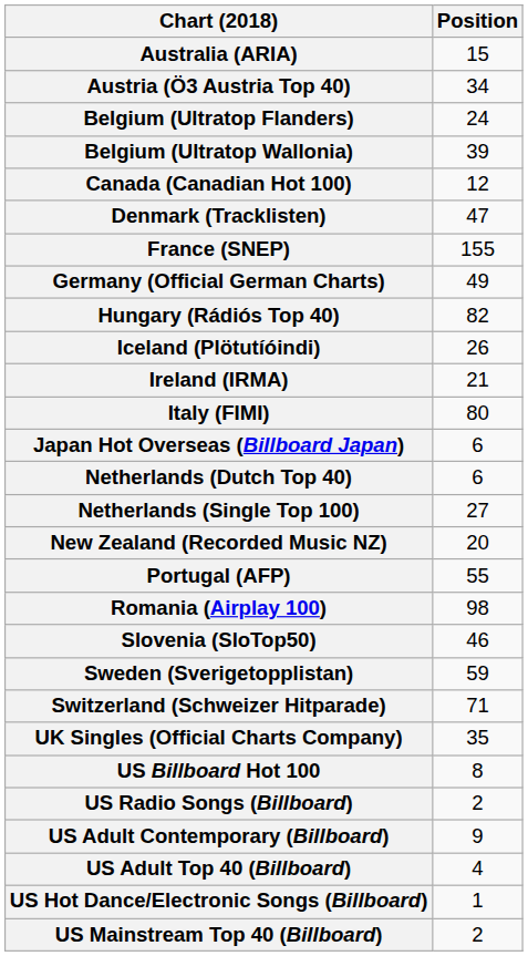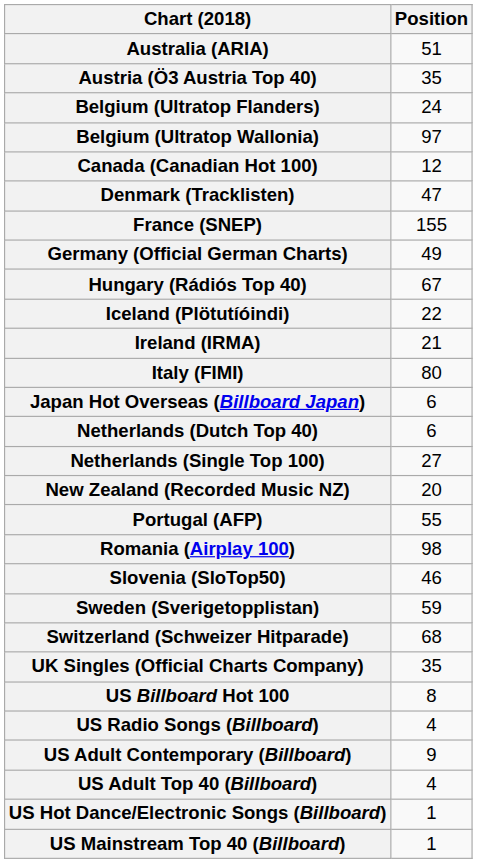 <table class="wikitable sortable plainrowheaders" style="text-align:center">
 <tr>
 <th scope="col">Chart (2018)</th>
 <th scope="col">Position</th>
 </tr>
 <tr>
 <th scope="row">Australia (ARIA)</th>
-<td>15</td>
+<td>51</td>
 </tr>
 <tr>
 <th scope="row">Austria (Ö3 Austria Top 40)</th>
-<td>34</td>
+<td>35</td>
 </tr>
 <tr>
 <th scope="row">Belgium (Ultratop Flanders)</th>
 <td>24</td>
 </tr>
 <tr>
 <th scope="row">Belgium (Ultratop Wallonia)</th>
-<td>39</td>
+<td>97</td>
 </tr>
 <tr>
 <th scope="row">Canada (Canadian Hot 100)</th>
 <td>12</td>
 </tr>
 <tr>
 <th scope="row">Denmark (Tracklisten)</th>
 <td>47</td>
 </tr>
 <tr>
 <th scope="row">France (SNEP)</th>
 <td>155</td>
 </tr>
 <tr>
 <th scope="row">Germany (Official German Charts)</th>
 <td>49</td>
 </tr>
 <tr>
 <th scope="row">Hungary (Rádiós Top 40)</th>
-<td>82</td>
+<td>67</td>
 </tr>
 <tr>
 <th scope="row">Iceland (Plötutíóindi)</th>
-<td>26</td>
+<td>22</td>
 </tr>
 <tr>
 <th scope="row">Ireland (IRMA)</th>
 <td>21</td>
 </tr>
 <tr>
 <th scope="row">Italy (FIMI)</th>
 <td>80</td>
 </tr>
 <tr>
 <th scope="row">Japan Hot Overseas (<em><a href='#'>Billboard Japan</a></em>)</th>
 <td>6</td>
 </tr>
 <tr>
 <th scope="row">Netherlands (Dutch Top 40)</th>
 <td>6</td>
 </tr>
 <tr>
 <th scope="row">Netherlands (Single Top 100)</th>
 <td>27</td>
 </tr>
 <tr>
 <th scope="row">New Zealand (Recorded Music NZ)</th>
 <td>20</td>
 </tr>
 <tr>
 <th scope="row">Portugal (AFP)</th>
 <td>55</td>
 </tr>
 <tr>
 <th scope="row">Romania (<a href='#'>Airplay 100</a>)</th>
 <td>98</td>
 </tr>
 <tr>
 <th scope="row">Slovenia (SloTop50)</th>
 <td>46</td>
 </tr>
 <tr>
 <th scope="row">Sweden (Sverigetopplistan)</th>
 <td>59</td>
 </tr>
 <tr>
 <th scope="row">Switzerland (Schweizer Hitparade)</th>
-<td>71</td>
+<td>68</td>
 </tr>
 <tr>
 <th scope="row">UK Singles (Official Charts Company)</th>
 <td>35</td>
 </tr>
 <tr>
 <th scope="row">US <em>Billboard</em> Hot 100</th>
 <td>8</td>
 </tr>
 <tr>
 <th scope="row">US Radio Songs (<em>Billboard</em>)</th>
-<td>2</td>
+<td>4</td>
 </tr>
 <tr>
 <th scope="row">US Adult Contemporary (<em>Billboard</em>)</th>
 <td>9</td>
 </tr>
 <tr>
 <th scope="row">US Adult Top 40 (<em>Billboard</em>)</th>
 <td>4</td>
 </tr>
 <tr>
 <th scope="row">US Hot Dance/Electronic Songs (<em>Billboard</em>)</th>
 <td>1</td>
 </tr>
 <tr>
 <th scope="row">US Mainstream Top 40 (<em>Billboard</em>)</th>
-<td>2</td>
+<td>1</td>
 </tr>
 </table>
